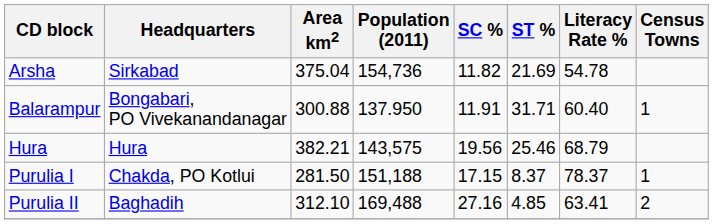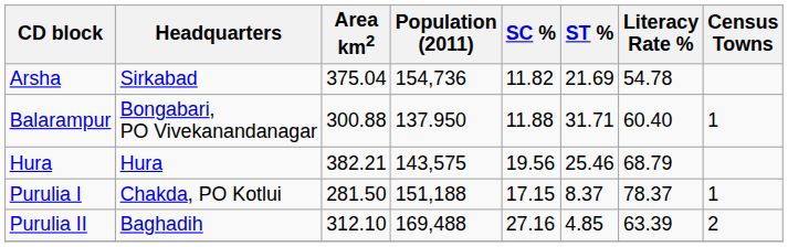 <table class="wikitable sortable">
 <tr>
 <th>CD block</th>
 <th>Headquarters</th>
 <th>Area<br>km<sup>2</sup></th>
 <th>Population<br>(2011)</th>
 <th><a href='#'>SC</a> %</th>
 <th><a href='#'>ST</a> %</th>
 <th>Literacy<br> Rate %</th>
 <th>Census<br>Towns</th>
 </tr>
 <tr>
 <td><a href='#'>Arsha</a></td>
 <td><a href='#'>Sirkabad</a></td>
 <td>375.04</td>
 <td>154,736</td>
 <td>11.82</td>
 <td>21.69</td>
 <td>54.78</td>
 <td></td>
 </tr>
 <tr>
 <td><a href='#'>Balarampur</a></td>
 <td><a href='#'>Bongabari</a>,<br> PO Vivekanandanagar</td>
 <td>300.88</td>
 <td>137.950</td>
-<td>11.91</td>
+<td>11.88</td>
 <td>31.71</td>
 <td>60.40</td>
 <td>1</td>
 </tr>
 <tr>
 <td><a href='#'>Hura</a></td>
 <td><a href='#'>Hura</a></td>
 <td>382.21</td>
 <td>143,575</td>
 <td>19.56</td>
 <td>25.46</td>
 <td>68.79</td>
 <td></td>
 </tr>
 <tr>
 <td><a href='#'>Purulia I</a></td>
 <td><a href='#'>Chakda</a>, PO Kotlui</td>
 <td>281.50</td>
 <td>151,188</td>
 <td>17.15</td>
 <td>8.37</td>
 <td>78.37</td>
 <td>1</td>
 </tr>
 <tr>
 <td><a href='#'>Purulia II</a></td>
 <td><a href='#'>Baghadih</a></td>
 <td>312.10</td>
 <td>169,488</td>
 <td>27.16</td>
 <td>4.85</td>
-<td>63.41</td>
+<td>63.39</td>
 <td>2</td>
 </tr>
 <tr>
 </tr>
 </table>
